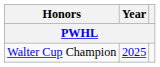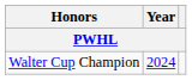 <table class="wikitable">
 <tr>
 <th>Honors</th>
 <th>Year</th>
 <th></th>
 </tr>
 <tr>
 <th colspan="3"><a href='#'>PWHL</a></th>
 </tr>
 <tr>
 <td><a href='#'>Walter Cup</a> Champion</td>
-<td><a href='#'>2025</a></td>
+<td><a href='#'>2024</a></td>
 <td></td>
 </tr>
 </table>
